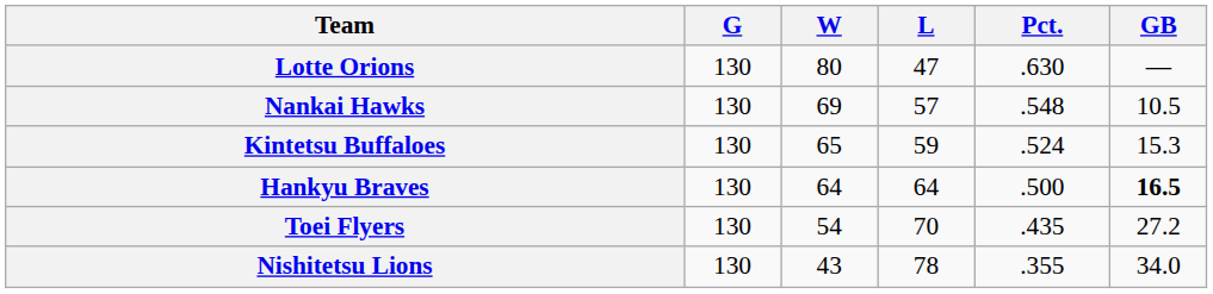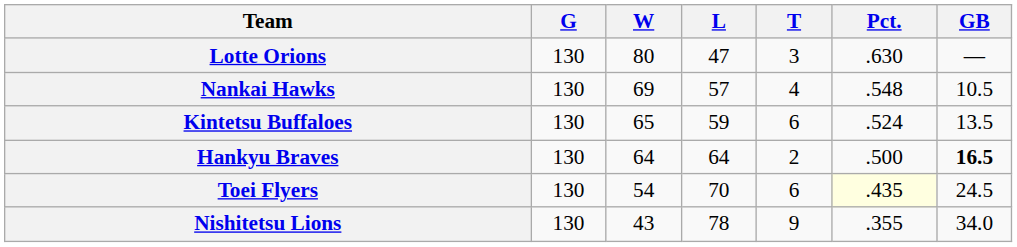 <table class="wikitable plainrowheaders" width="60%" style="text-align:center;">
 <tr>
 <th scope="col" width="35%">Team</th>
 <th scope="col" width="5%"><a href='#'>G</a></th>
 <th scope="col" width="5%"><a href='#'>W</a></th>
 <th scope="col" width="5%"><a href='#'>L</a></th>
+<th scope="col" width="5%"><a href='#'>T</a></th>
 <th scope="col" width="7%"><a href='#'>Pct.</a></th>
 <th scope="col" width="5%"><a href='#'>GB</a></th>
 </tr>
 <tr>
 <th scope="row" style="text-align:center;"><a href='#'>Lotte Orions</a></th>
 <td>130</td>
 <td>80</td>
 <td>47</td>
+<td>3</td>
 <td>.630</td>
 <td>—</td>
 </tr>
 <tr>
 <th scope="row" style="text-align:center;"><a href='#'>Nankai Hawks</a></th>
 <td>130</td>
 <td>69</td>
 <td>57</td>
+<td>4</td>
 <td>.548</td>
 <td>10.5</td>
 </tr>
 <tr>
 <th scope="row" style="text-align:center;"><a href='#'>Kintetsu Buffaloes</a></th>
 <td>130</td>
 <td>65</td>
 <td>59</td>
+<td>6</td>
 <td>.524</td>
-<td>15.3</td>
+<td>13.5</td>
 </tr>
 <tr>
 <th scope="row" style="text-align:center;"><a href='#'>Hankyu Braves</a></th>
 <td>130</td>
 <td>64</td>
 <td>64</td>
+<td>2</td>
 <td>.500</td>
 <td><strong>16.5</strong></td>
 </tr>
 <tr>
 <th scope="row" style="text-align:center;"><a href='#'>Toei Flyers</a></th>
 <td>130</td>
 <td>54</td>
 <td>70</td>
-<td>.435</td>
-<td>27.2</td>
+<td>6</td>
+<td style="background: lightyellow;">.435</td>
+<td>24.5</td>
 </tr>
 <tr>
 <th scope="row" style="text-align:center;"><a href='#'>Nishitetsu Lions</a></th>
 <td>130</td>
 <td>43</td>
 <td>78</td>
+<td>9</td>
 <td>.355</td>
 <td>34.0</td>
 </tr>
 </table>
